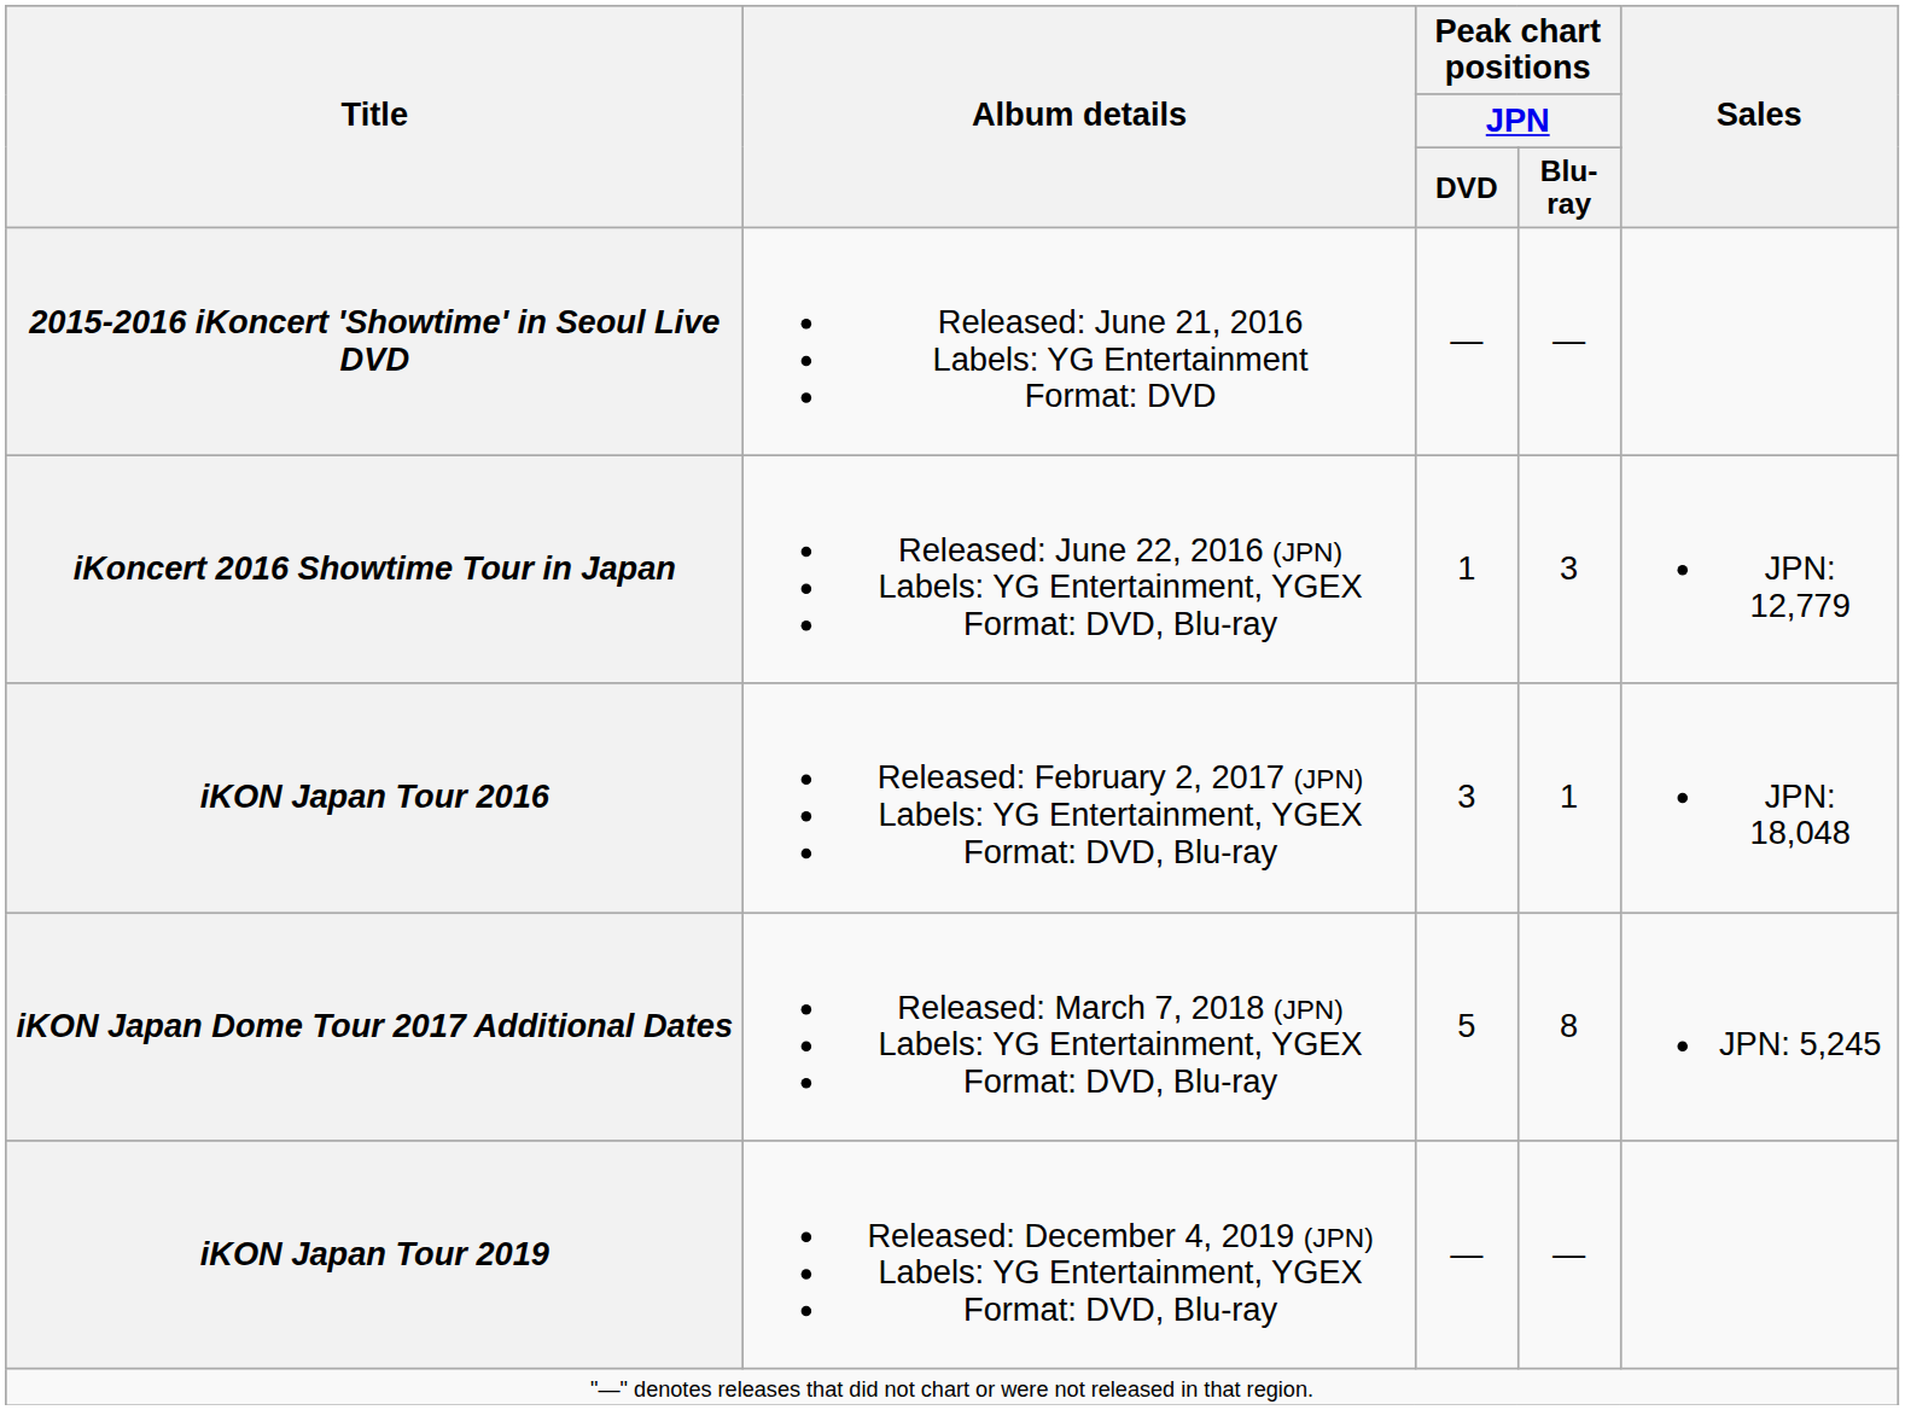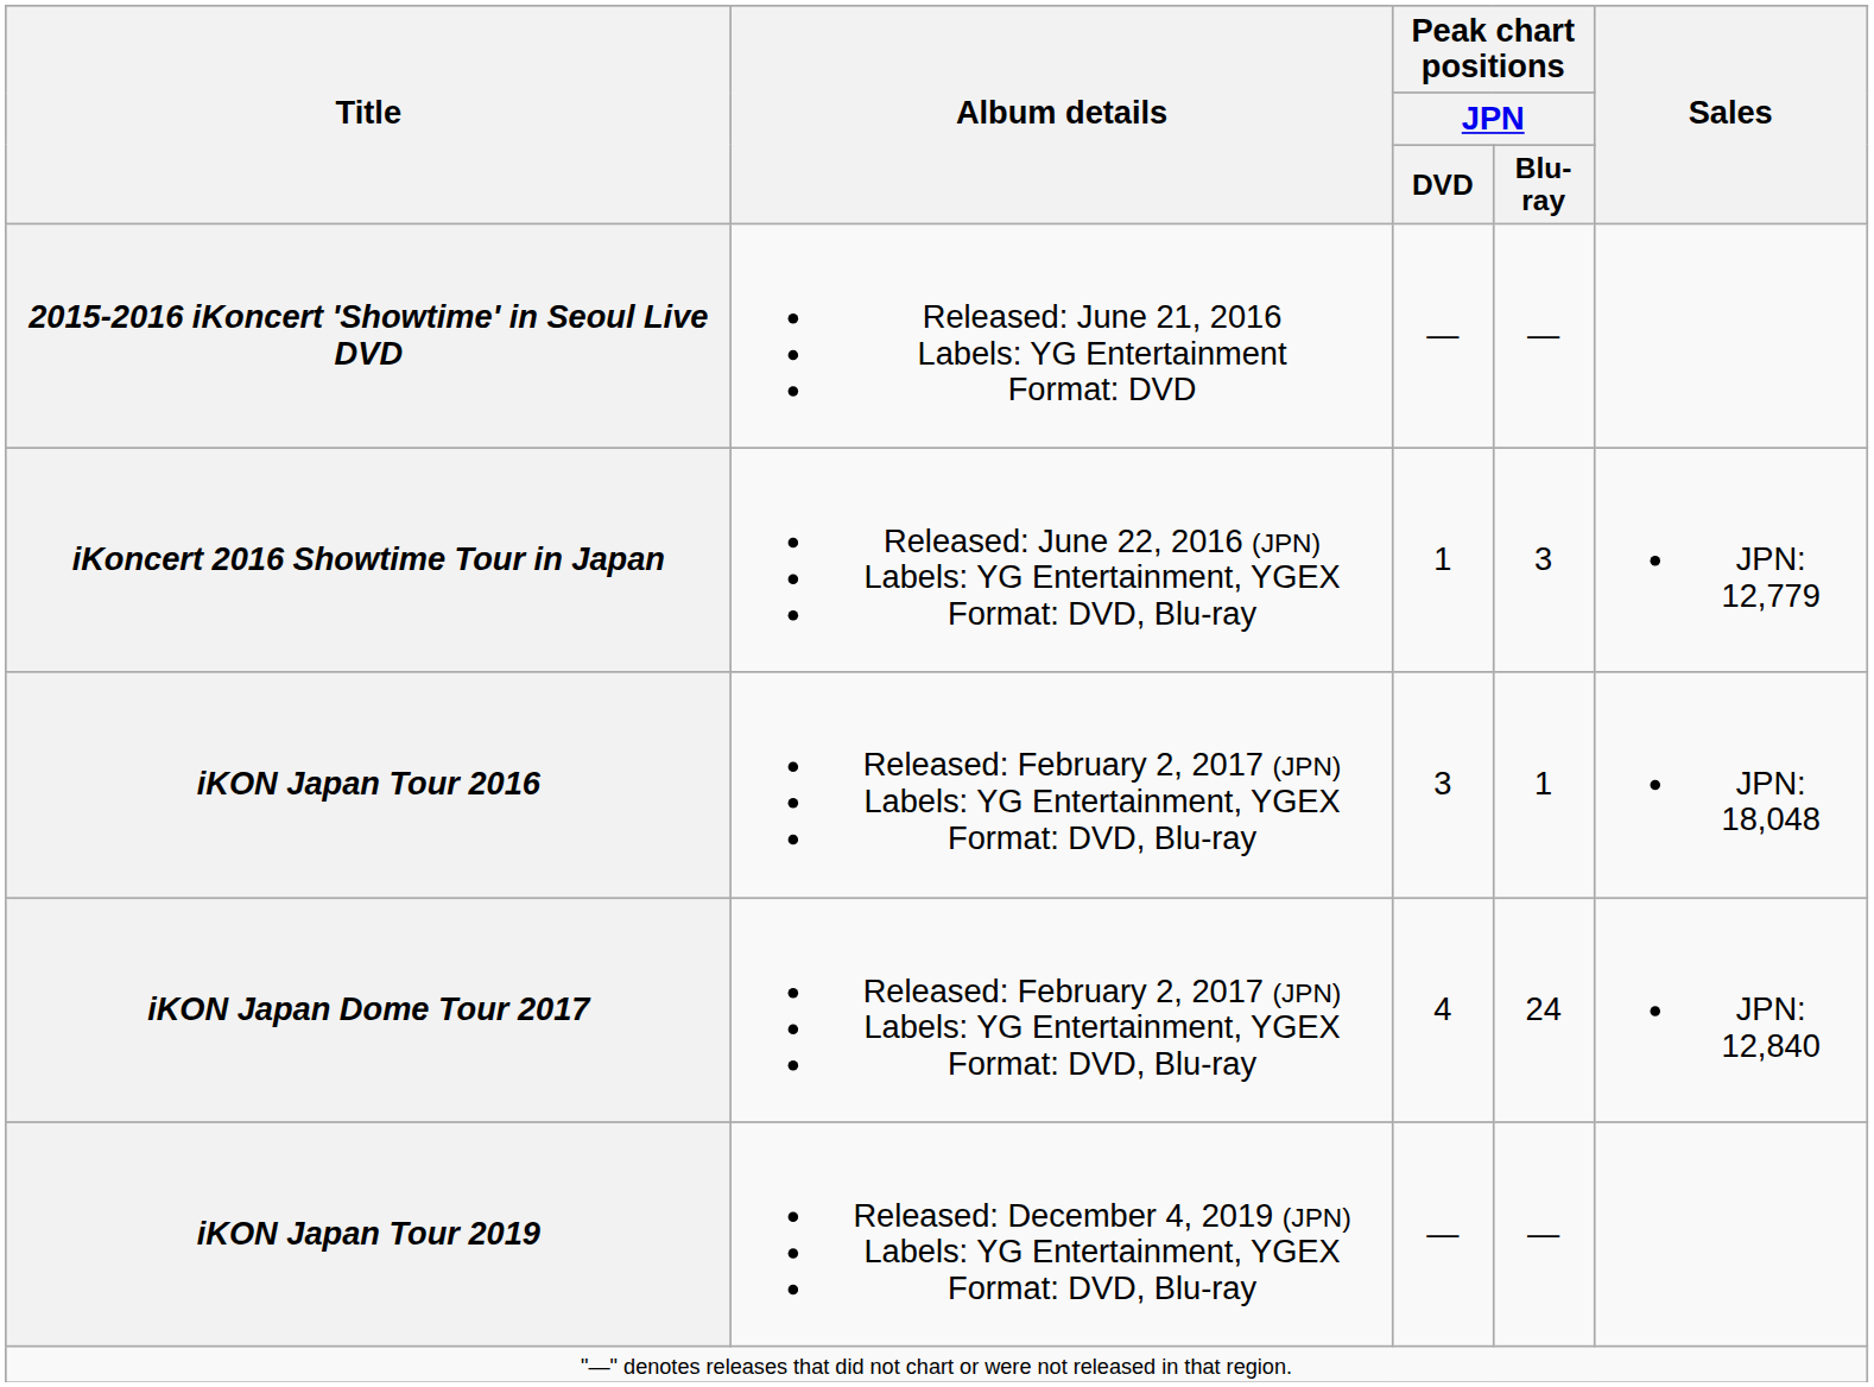 <table class="wikitable plainrowheaders" style="text-align:center;">
 <tr>
 <th scope="col" rowspan="3" style="width:22em;">Title</th>
 <th scope="col" rowspan="3" style="width:20em;">Album details</th>
 <th scope="col" colspan="2">Peak chart positions</th>
 <th scope="col" rowspan="3" style="width:8em;">Sales</th>
 </tr>
 <tr>
 <th scope="col" colspan="2"><a href='#'>JPN</a></th>
 </tr>
 <tr>
 <th scope="col" style="width:3em;font-size:90%;">DVD<br></th>
 <th scope="col" style="width:3em;font-size:90%;">Blu-ray<br></th>
 </tr>
 <tr>
 <th scope="row"><em>2015-2016 iKoncert 'Showtime' in Seoul Live DVD</em></th>
 <td><br><ul><li>Released: June 21, 2016</li><li>Labels: YG Entertainment</li><li>Format: DVD</li></ul></td>
 <td>—</td>
 <td>—</td>
 <td></td>
 </tr>
 <tr>
 <th scope="row"><em>iKoncert 2016 Showtime Tour in Japan</em></th>
 <td><br><ul><li>Released: June 22, 2016 <small>(JPN)</small></li><li>Labels: YG Entertainment, YGEX</li><li>Format: DVD, Blu-ray</li></ul></td>
 <td>1</td>
 <td>3</td>
 <td><br><ul><li>JPN: 12,779</li></ul></td>
 </tr>
 <tr>
 <th scope="row"><em>iKON Japan Tour 2016</em></th>
 <td><br><ul><li>Released: February 2, 2017 <small>(JPN)</small></li><li>Labels: YG Entertainment, YGEX</li><li>Format: DVD, Blu-ray</li></ul></td>
 <td>3</td>
 <td>1</td>
 <td><br><ul><li>JPN: 18,048</li></ul></td>
 </tr>
 <tr>
-<th scope="row"><em>iKON Japan Dome Tour 2017 Additional Dates</em></th>
-<td><br><ul><li>Released: March 7, 2018 <small>(JPN)</small></li><li>Labels: YG Entertainment, YGEX</li><li>Format: DVD, Blu-ray</li></ul></td>
-<td>5</td>
-<td>8</td>
-<td><br><ul><li>JPN: 5,245</li></ul></td>
+<th scope="row"><em>iKON Japan Dome Tour 2017</em></th>
+<td><br><ul><li>Released: February 2, 2017 <small>(JPN)</small></li><li>Labels: YG Entertainment, YGEX</li><li>Format: DVD, Blu-ray</li></ul></td>
+<td>4</td>
+<td>24</td>
+<td><br><ul><li>JPN: 12,840</li></ul></td>
 </tr>
 <tr>
 <th scope="row"><em>iKON Japan Tour 2019</em></th>
 <td><br><ul><li>Released: December 4, 2019 <small>(JPN)</small></li><li>Labels: YG Entertainment, YGEX</li><li>Format: DVD, Blu-ray</li></ul></td>
 <td>—</td>
 <td>—</td>
 <td></td>
 </tr>
 <tr>
 <td align="center" colspan="5" style="font-size:8pt">"—" denotes releases that did not chart or were not released in that region.</td>
 </tr>
 </table>
